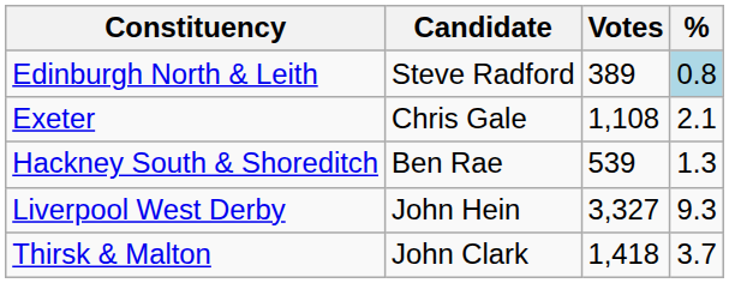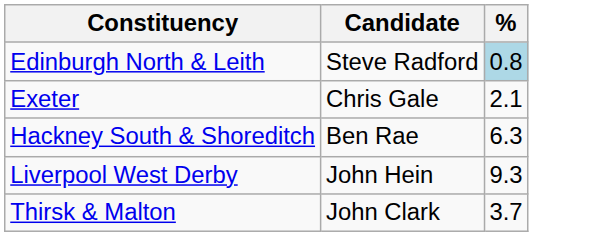 <table class="wikitable sortable">
 <tr>
 <th>Constituency</th>
 <th>Candidate</th>
-<th>Votes</th>
 <th>%</th>
 </tr>
 <tr>
 <td><a href='#'>Edinburgh North & Leith</a></td>
 <td>Steve Radford</td>
-<td>389</td>
 <td style="background: lightblue;">0.8</td>
 </tr>
 <tr>
 <td><a href='#'>Exeter</a></td>
 <td>Chris Gale</td>
-<td>1,108</td>
 <td>2.1</td>
 </tr>
 <tr>
 <td><a href='#'>Hackney South & Shoreditch</a></td>
 <td>Ben Rae</td>
-<td>539</td>
-<td>1.3</td>
+<td>6.3</td>
 </tr>
 <tr>
 <td><a href='#'>Liverpool West Derby</a></td>
 <td>John Hein</td>
-<td>3,327</td>
 <td>9.3</td>
 </tr>
 <tr>
 <td><a href='#'>Thirsk & Malton</a></td>
 <td>John Clark</td>
-<td>1,418</td>
 <td>3.7</td>
 </tr>
 </table>
